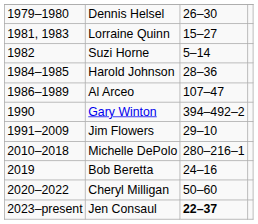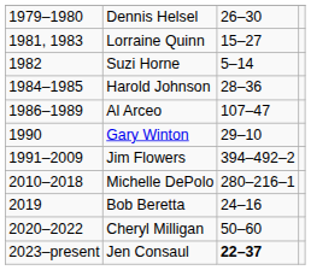 <table class="wikitable">
 <tr style="text-align:center;">
 </tr>
 <tr>
 <td>1979–1980</td>
 <td>Dennis Helsel</td>
 <td>26–30</td>
 <td></td>
 </tr>
 <tr>
 <td>1981, 1983</td>
 <td>Lorraine Quinn</td>
 <td>15–27</td>
 <td></td>
 </tr>
 <tr>
 <td>1982</td>
 <td>Suzi Horne</td>
 <td>5–14</td>
 <td></td>
 </tr>
 <tr>
 <td>1984–1985</td>
 <td>Harold Johnson</td>
 <td>28–36</td>
 <td></td>
 </tr>
 <tr>
 <td>1986–1989</td>
 <td>Al Arceo</td>
 <td>107–47</td>
 <td></td>
 </tr>
 <tr>
 <td>1990</td>
 <td><a href='#'>Gary Winton</a></td>
-<td>394–492–2</td>
+<td>29–10</td>
 <td></td>
 </tr>
 <tr>
 <td>1991–2009</td>
 <td>Jim Flowers</td>
-<td>29–10</td>
+<td>394–492–2</td>
 <td></td>
 </tr>
 <tr>
 <td>2010–2018</td>
 <td>Michelle DePolo</td>
 <td>280–216–1</td>
 <td></td>
 </tr>
 <tr>
 <td>2019</td>
 <td>Bob Beretta</td>
 <td>24–16</td>
 <td></td>
 </tr>
 <tr>
 <td>2020–2022</td>
 <td>Cheryl Milligan</td>
 <td>50–60</td>
 <td></td>
 </tr>
 <tr>
 <td>2023–present</td>
 <td>Jen Consaul</td>
 <td><strong>22–37</strong></td>
 <td></td>
 </tr>
 </table>
